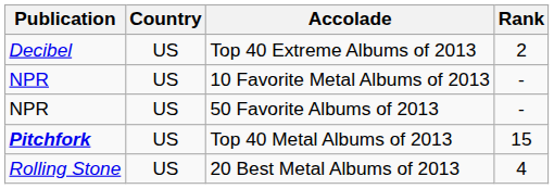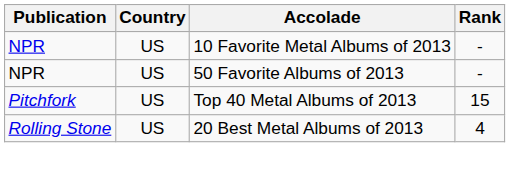 <table class="wikitable sortable">
 <tr>
 <th>Publication</th>
 <th>Country</th>
 <th>Accolade</th>
 <th>Rank</th>
-</tr>
-<tr>
-<td><em><a href='#'>Decibel</a></em></td>
-<td align="center">US</td>
-<td>Top 40 Extreme Albums of 2013</td>
-<td align="center">2</td>
 </tr>
 <tr>
 <td><a href='#'>NPR</a></td>
 <td align="center">US</td>
 <td>10 Favorite Metal Albums of 2013</td>
 <td align="center">-</td>
 </tr>
 <tr>
 <td>NPR</td>
 <td align="center">US</td>
 <td>50 Favorite Albums of 2013</td>
 <td align="center">-</td>
 </tr>
 <tr>
-<td><strong><em><a href='#'>Pitchfork</a></em></strong></td>
+<td><em><a href='#'>Pitchfork</a></em></td>
 <td align="center">US</td>
 <td>Top 40 Metal Albums of 2013</td>
 <td align="center">15</td>
 </tr>
 <tr>
 <td><em><a href='#'>Rolling Stone</a></em></td>
 <td align="center">US</td>
 <td>20 Best Metal Albums of 2013</td>
 <td align="center">4</td>
 </tr>
 </table>
